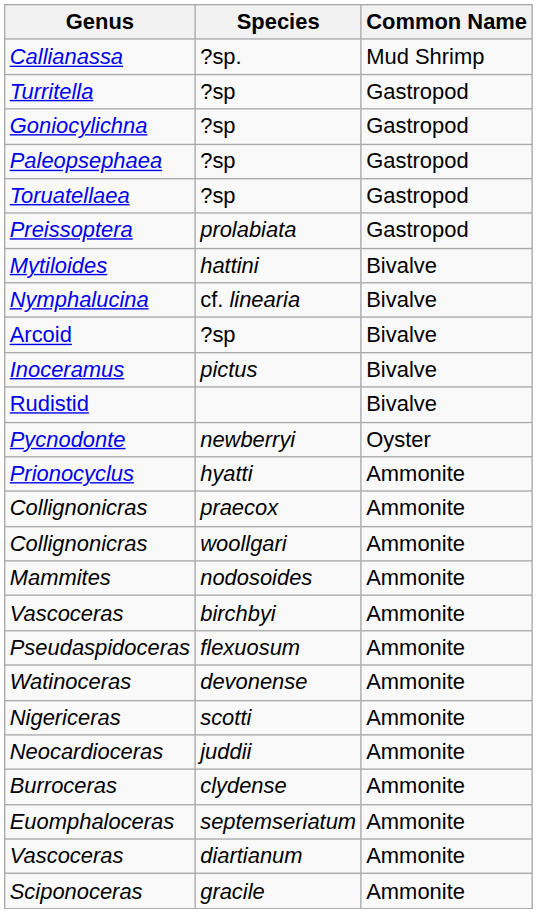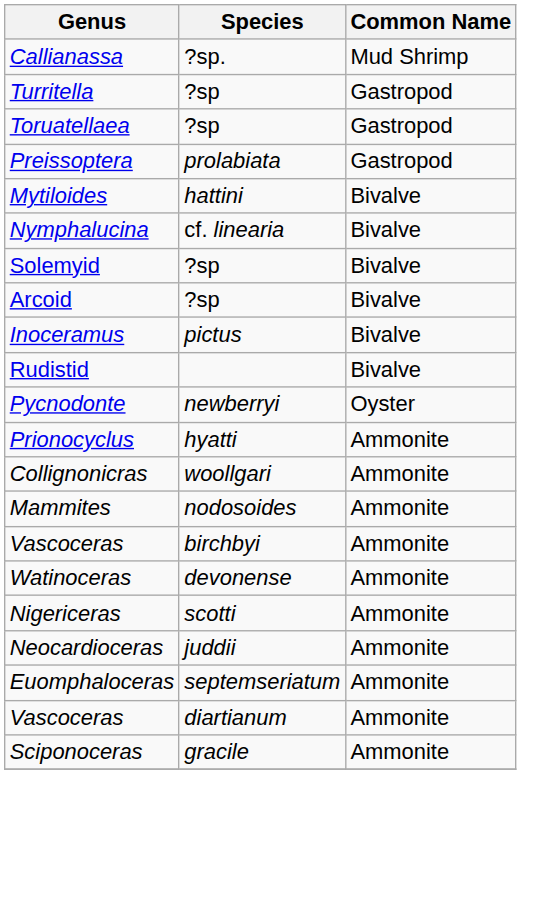 <table class="wikitable">
 <tr>
 <th>Genus</th>
 <th>Species</th>
 <th>Common Name</th>
 </tr>
 <tr>
 <td><em><a href='#'>Callianassa</a></em></td>
 <td>?sp.</td>
 <td>Mud Shrimp</td>
 </tr>
 <tr>
 <td><em><a href='#'>Turritella</a></em></td>
-<td>?sp</td>
-<td>Gastropod</td>
-</tr>
-<tr>
-<td><em><a href='#'>Goniocylichna</a></em></td>
-<td>?sp</td>
-<td>Gastropod</td>
-</tr>
-<tr>
-<td><em><a href='#'>Paleopsephaea</a></em></td>
 <td>?sp</td>
 <td>Gastropod</td>
 </tr>
 <tr>
 <td><em><a href='#'>Toruatellaea</a></em></td>
 <td>?sp</td>
 <td>Gastropod</td>
 </tr>
 <tr>
 <td><em><a href='#'>Preissoptera</a></em></td>
 <td><em>prolabiata</em></td>
 <td>Gastropod</td>
 </tr>
 <tr>
 <td><em><a href='#'>Mytiloides</a></em></td>
 <td><em>hattini</em></td>
 <td>Bivalve</td>
 </tr>
 <tr>
 <td><em><a href='#'>Nymphalucina</a></em></td>
 <td>cf. <em>linearia</em></td>
+<td>Bivalve</td>
+</tr>
+<tr>
+<td><a href='#'>Solemyid</a></td>
+<td>?sp</td>
 <td>Bivalve</td>
 </tr>
 <tr>
 <td><a href='#'>Arcoid</a></td>
 <td>?sp</td>
 <td>Bivalve</td>
 </tr>
 <tr>
 <td><em><a href='#'>Inoceramus</a></em></td>
 <td><em>pictus</em></td>
 <td>Bivalve</td>
 </tr>
 <tr>
 <td><a href='#'>Rudistid</a></td>
 <td></td>
 <td>Bivalve</td>
 </tr>
 <tr>
 <td><em><a href='#'>Pycnodonte</a></em></td>
 <td><em>newberryi</em></td>
 <td>Oyster</td>
 </tr>
 <tr>
 <td><em><a href='#'>Prionocyclus</a></em></td>
 <td><em>hyatti</em></td>
 <td>Ammonite</td>
 </tr>
 <tr>
 <td><em>Collignonicras</em></td>
-<td><em>praecox</em></td>
-<td>Ammonite</td>
-</tr>
-<tr>
-<td><em>Collignonicras</em></td>
 <td><em>woollgari</em></td>
 <td>Ammonite</td>
 </tr>
 <tr>
 <td><em>Mammites</em></td>
 <td><em>nodosoides</em></td>
 <td>Ammonite</td>
 </tr>
 <tr>
 <td><em>Vascoceras</em></td>
 <td><em>birchbyi</em></td>
-<td>Ammonite</td>
-</tr>
-<tr>
-<td><em>Pseudaspidoceras</em></td>
-<td><em>flexuosum</em></td>
 <td>Ammonite</td>
 </tr>
 <tr>
 <td><em>Watinoceras</em></td>
 <td><em>devonense</em></td>
 <td>Ammonite</td>
 </tr>
 <tr>
 <td><em>Nigericeras</em></td>
 <td><em>scotti</em></td>
 <td>Ammonite</td>
 </tr>
 <tr>
 <td><em>Neocardioceras</em></td>
 <td><em>juddii</em></td>
-<td>Ammonite</td>
-</tr>
-<tr>
-<td><em>Burroceras</em></td>
-<td><em>clydense</em></td>
 <td>Ammonite</td>
 </tr>
 <tr>
 <td><em>Euomphaloceras</em></td>
 <td><em>septemseriatum</em></td>
 <td>Ammonite</td>
 </tr>
 <tr>
 <td><em>Vascoceras</em></td>
 <td><em>diartianum</em></td>
 <td>Ammonite</td>
 </tr>
 <tr>
 <td><em>Sciponoceras</em></td>
 <td><em>gracile</em></td>
 <td>Ammonite</td>
 </tr>
 <tr>
 </tr>
 </table>
